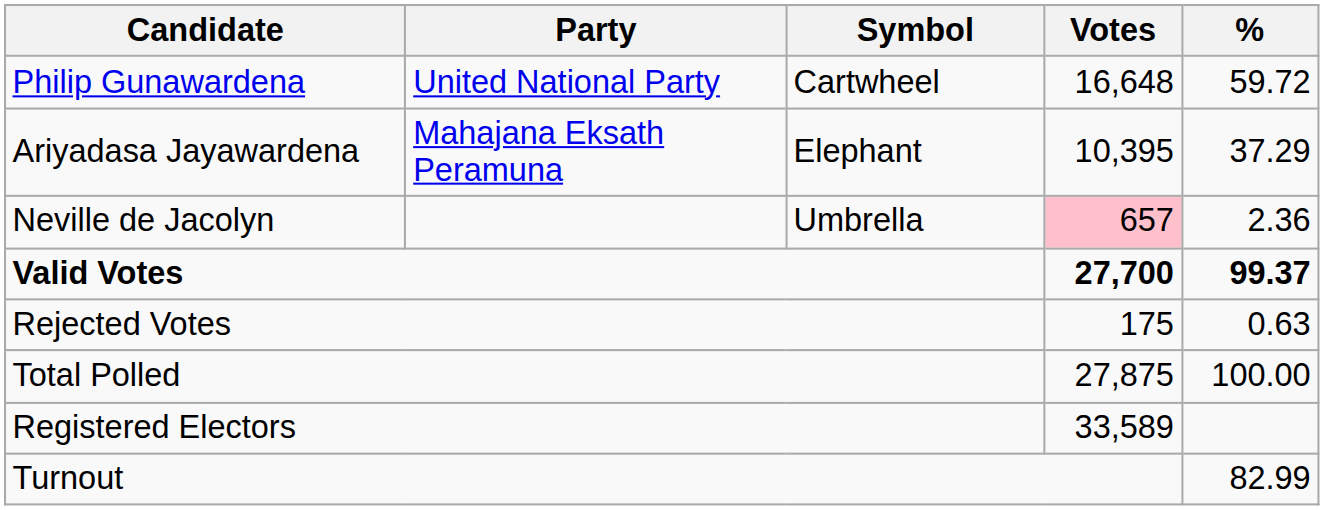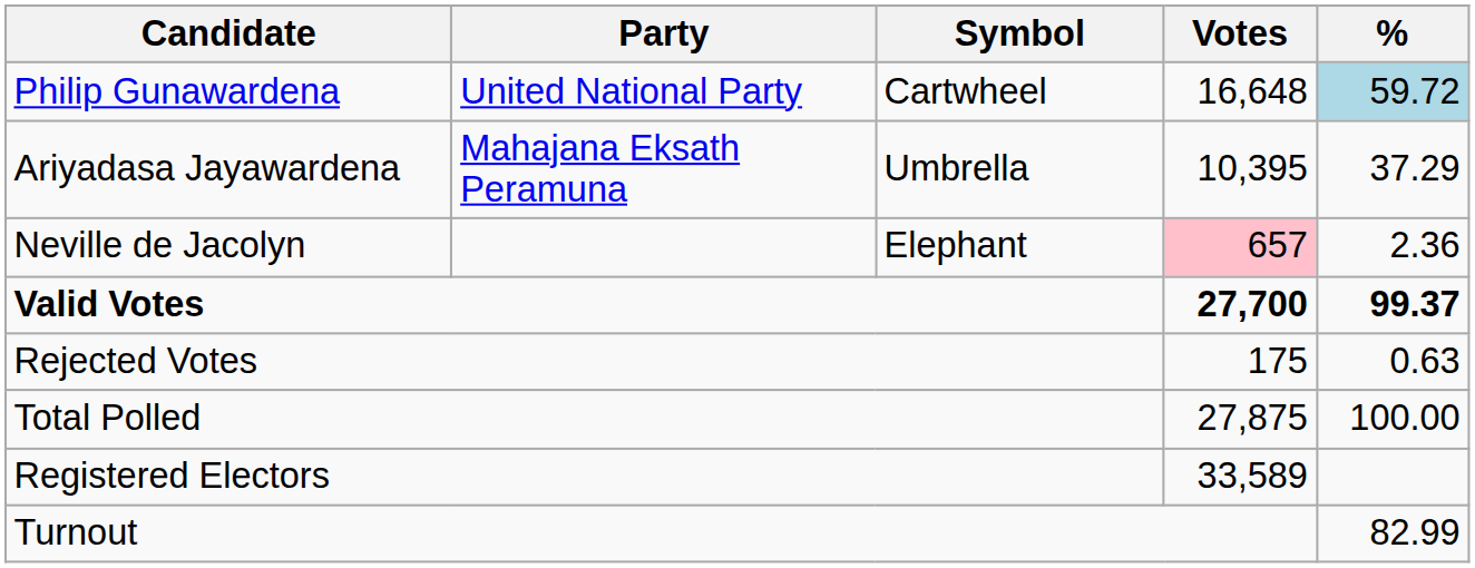 <table class="wikitable" border="1" style="text-align:right;">
 <tr>
 <th align=left width="190">Candidate</th>
 <th align=left width="180">Party</th>
 <th align=left width="120">Symbol</th>
 <th align=left width="60">Votes</th>
 <th align=left width="60">%</th>
 </tr>
 <tr>
 <td align=left><a href='#'>Philip Gunawardena</a></td>
 <td align=left><a href='#'>United National Party</a></td>
 <td align=left>Cartwheel</td>
 <td align=right>16,648</td>
-<td align=right>59.72</td>
+<td align=right style="background: lightblue;">59.72</td>
 </tr>
 <tr>
 <td align=left>Ariyadasa Jayawardena</td>
 <td align=left><a href='#'>Mahajana Eksath Peramuna</a></td>
-<td align=left>Elephant</td>
+<td align=left>Umbrella</td>
 <td align=right>10,395</td>
 <td align=right>37.29</td>
 </tr>
 <tr>
 <td align=left>Neville de Jacolyn</td>
 <td></td>
-<td align=left>Umbrella</td>
+<td align=left>Elephant</td>
 <td align=right style="background: pink;">657</td>
 <td align=right>2.36</td>
 </tr>
 <tr>
 <td align=left colspan=3><strong>Valid Votes</strong></td>
 <td align=right><strong>27,700</strong></td>
 <td align=right><strong>99.37</strong></td>
 </tr>
 <tr>
 <td align=left colspan=3>Rejected Votes</td>
 <td align=right>175</td>
 <td align=right>0.63</td>
 </tr>
 <tr>
 <td align=left colspan=3>Total Polled</td>
 <td>27,875</td>
 <td align=right>100.00</td>
 </tr>
 <tr>
 <td align=left colspan=3>Registered Electors</td>
 <td>33,589</td>
 <td></td>
 </tr>
 <tr>
 <td align=left colspan=4>Turnout</td>
 <td>82.99</td>
 </tr>
 </table>
